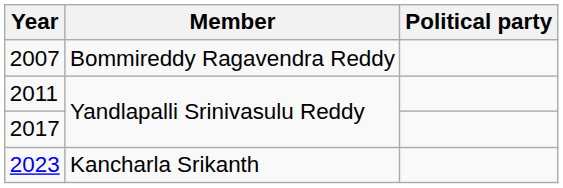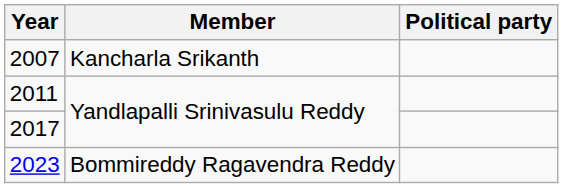 <table class="wikitable sortable">
 <tr>
 <th>Year</th>
 <th>Member</th>
 <th colspan="2">Political party</th>
 </tr>
 <tr>
 <td>2007</td>
-<td>Bommireddy Ragavendra Reddy</td>
+<td>Kancharla Srikanth</td>
 <td></td>
 </tr>
 <tr>
 <td>2011</td>
 <td rowspan="2">Yandlapalli Srinivasulu Reddy</td>
 <td></td>
 </tr>
 <tr>
 <td>2017</td>
 </tr>
 <tr>
 <td><a href='#'>2023</a></td>
-<td>Kancharla Srikanth</td>
+<td>Bommireddy Ragavendra Reddy</td>
 <td></td>
 </tr>
 </table>
